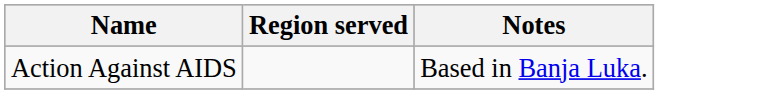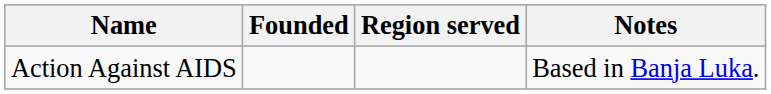 <table class="wikitable sortable">
 <tr>
 <th>Name</th>
+<th>Founded</th>
 <th>Region served</th>
 <th>Notes</th>
 </tr>
 <tr>
 <td>Action Against AIDS</td>
 <td></td>
+<td></td>
 <td>Based in <a href='#'>Banja Luka</a>.</td>
 </tr>
 </table>
